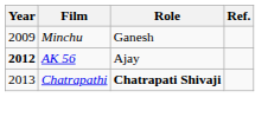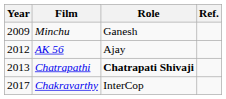 <table class="wikitable sortable">
 <tr>
 <th>Year</th>
 <th>Film</th>
 <th>Role</th>
 <th>Ref.</th>
 </tr>
 <tr>
 <td>2009</td>
 <td><em>Minchu</em></td>
 <td>Ganesh</td>
 <td></td>
 </tr>
 <tr>
-<td><strong>2012</strong></td>
+<td>2012</td>
 <td><em><a href='#'>AK 56</a></em></td>
 <td>Ajay</td>
 <td></td>
 </tr>
 <tr>
 <td>2013</td>
 <td><em><a href='#'>Chatrapathi</a></em></td>
 <td><strong>Chatrapati Shivaji</strong></td>
 <td></td>
 </tr>
+<tr>
+<td>2017</td>
+<td><em><a href='#'>Chakravarthy</a></em></td>
+<td>InterCop</td>
+<td></td>
+</tr>
 </table>
